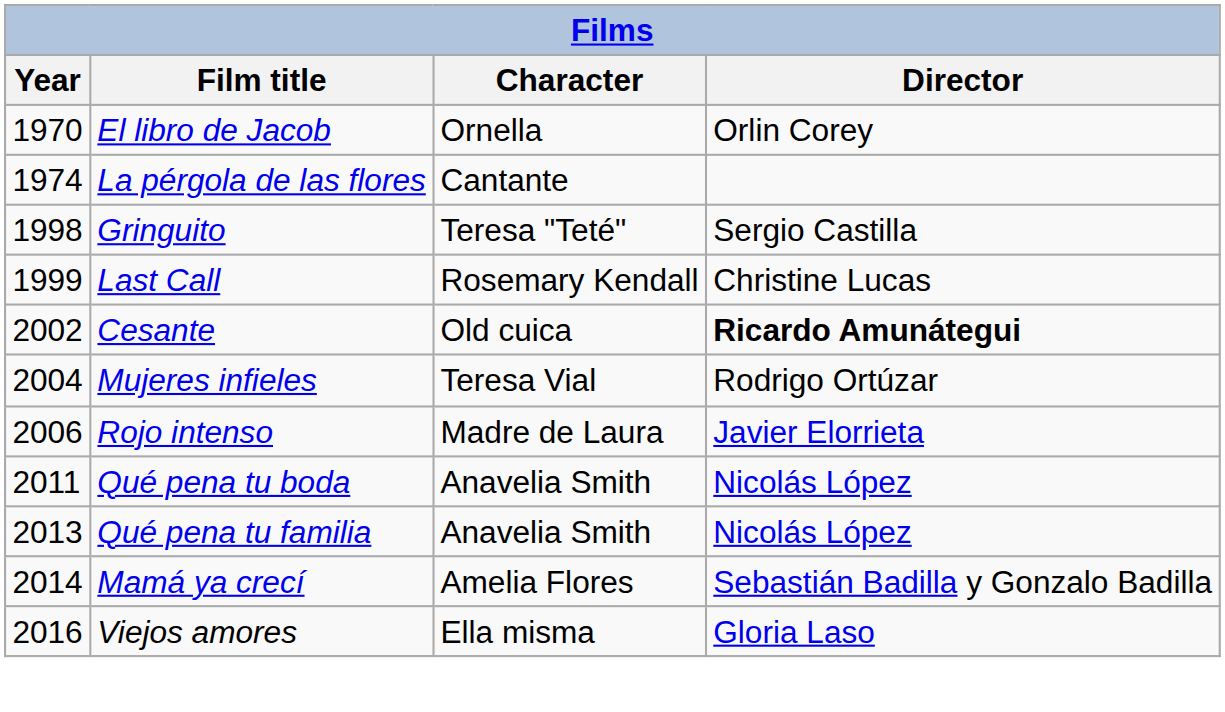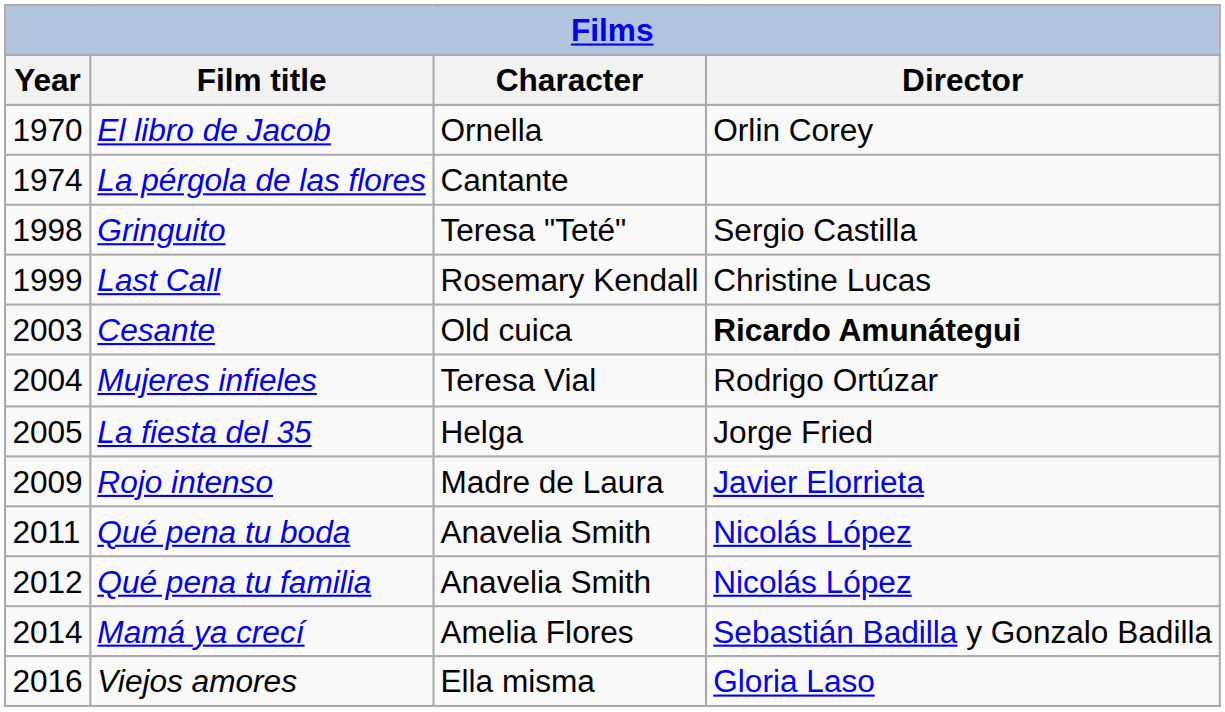 <table class="wikitable" style="font-size: 95%;">
 <tr>
 <th colspan="4" style="background: LightSteelBlue;"><a href='#'>Films</a></th>
 </tr>
 <tr>
 <th>Year</th>
 <th>Film title</th>
 <th>Character</th>
 <th>Director</th>
 </tr>
 <tr>
 <td>1970</td>
 <td><em><a href='#'>El libro de Jacob</a></em></td>
 <td>Ornella</td>
 <td>Orlin Corey</td>
 </tr>
 <tr>
 <td>1974</td>
 <td><em><a href='#'>La pérgola de las flores</a></em></td>
 <td>Cantante</td>
 <td></td>
 </tr>
 <tr>
 <td>1998</td>
 <td><em><a href='#'>Gringuito</a></em></td>
 <td>Teresa "Teté"</td>
 <td>Sergio Castilla</td>
 </tr>
 <tr>
 <td>1999</td>
 <td><em><a href='#'>Last Call</a></em></td>
 <td>Rosemary Kendall</td>
 <td>Christine Lucas</td>
 </tr>
 <tr>
-<td>2002</td>
+<td>2003</td>
 <td><em><a href='#'>Cesante</a></em></td>
 <td>Old cuica</td>
 <td><strong>Ricardo Amunátegui</strong></td>
 </tr>
 <tr>
 <td>2004</td>
 <td><em><a href='#'>Mujeres infieles</a></em></td>
 <td>Teresa Vial</td>
 <td>Rodrigo Ortúzar</td>
 </tr>
 <tr>
-<td>2006</td>
+<td>2005</td>
+<td><em><a href='#'>La fiesta del 35</a></em></td>
+<td>Helga</td>
+<td>Jorge Fried</td>
+</tr>
+<tr>
+<td>2009</td>
 <td><em><a href='#'>Rojo intenso</a></em></td>
 <td>Madre de Laura</td>
 <td><a href='#'>Javier Elorrieta</a></td>
 </tr>
 <tr>
 <td>2011</td>
 <td><em><a href='#'>Qué pena tu boda</a></em></td>
 <td>Anavelia Smith</td>
 <td><a href='#'>Nicolás López</a></td>
 </tr>
 <tr>
-<td>2013</td>
+<td>2012</td>
 <td><em><a href='#'>Qué pena tu familia</a></em></td>
 <td>Anavelia Smith</td>
 <td><a href='#'>Nicolás López</a></td>
 </tr>
 <tr>
 <td>2014</td>
 <td><em><a href='#'>Mamá ya crecí</a></em></td>
 <td>Amelia Flores</td>
 <td><a href='#'>Sebastián Badilla</a> y Gonzalo Badilla</td>
 </tr>
 <tr>
 <td>2016</td>
 <td><em>Viejos amores</em></td>
 <td>Ella misma</td>
 <td><a href='#'>Gloria Laso</a></td>
 </tr>
 </table>
